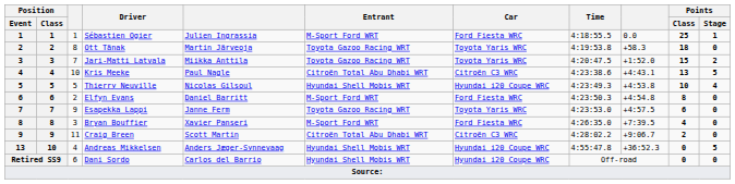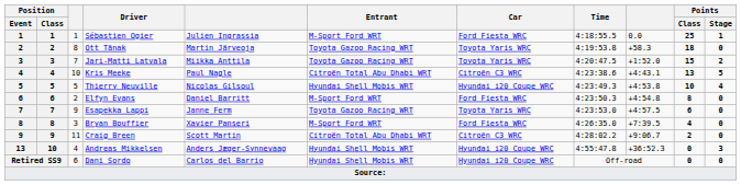 <table class="wikitable" width=85% style="font-size: 85%;">
 <tr>
 <th colspan="2">Position</th>
 <th rowspan="2"></th>
 <th rowspan="2">Driver</th>
 <th rowspan="2"></th>
 <th rowspan="2">Entrant</th>
 <th rowspan="2">Car</th>
 <th rowspan="2">Time</th>
 <th rowspan="2"></th>
 <th colspan="2">Points</th>
 </tr>
 <tr>
 <th>Event</th>
 <th>Class</th>
 <th>Class</th>
 <th>Stage</th>
 </tr>
 <tr>
 <th>1</th>
 <th>1</th>
 <td align="center">1</td>
 <td><a href='#'>Sébastien Ogier</a></td>
 <td><a href='#'>Julien Ingrassia</a></td>
 <td><a href='#'>M-Sport Ford WRT</a></td>
 <td><a href='#'>Ford Fiesta WRC</a></td>
 <td>4:18:55.5</td>
 <td>0.0</td>
 <td align="center"><strong>25</strong></td>
 <td align="center"><strong>1</strong></td>
 </tr>
 <tr>
 <th>2</th>
 <th>2</th>
 <td align="center">8</td>
 <td><a href='#'>Ott Tänak</a></td>
 <td><a href='#'>Martin Järveoja</a></td>
 <td nowrap><a href='#'>Toyota Gazoo Racing WRT</a></td>
 <td><a href='#'>Toyota Yaris WRC</a></td>
 <td>4:19:53.8</td>
 <td>+58.3</td>
 <td align="center"><strong>18</strong></td>
 <td align="center"><strong>0</strong></td>
 </tr>
 <tr>
 <th>3</th>
 <th>3</th>
 <td align="center">7</td>
 <td><a href='#'>Jari-Matti Latvala</a></td>
 <td><a href='#'>Miikka Anttila</a></td>
 <td><a href='#'>Toyota Gazoo Racing WRT</a></td>
 <td><a href='#'>Toyota Yaris WRC</a></td>
 <td>4:20:47.5</td>
 <td>+1:52.0</td>
 <td align="center"><strong>15</strong></td>
 <td align="center"><strong>2</strong></td>
 </tr>
 <tr>
 <th>4</th>
 <th>4</th>
 <td align="center">10</td>
 <td><a href='#'>Kris Meeke</a></td>
 <td><a href='#'>Paul Nagle</a></td>
 <td nowrap><a href='#'>Citroën Total Abu Dhabi WRT</a></td>
 <td><a href='#'>Citroën C3 WRC</a></td>
 <td>4:23:38.6</td>
 <td>+4:43.1</td>
 <td align="center"><strong>13</strong></td>
 <td align="center"><strong>5</strong></td>
 </tr>
 <tr>
 <th>5</th>
 <th>5</th>
 <td align="center">5</td>
 <td><a href='#'>Thierry Neuville</a></td>
 <td><a href='#'>Nicolas Gilsoul</a></td>
 <td><a href='#'>Hyundai Shell Mobis WRT</a></td>
 <td nowrap><a href='#'>Hyundai i20 Coupe WRC</a></td>
 <td>4:23:49.3</td>
 <td>+4:53.8</td>
 <td align="center"><strong>10</strong></td>
 <td align="center"><strong>4</strong></td>
 </tr>
 <tr>
 <th>6</th>
 <th>6</th>
 <td align="center">2</td>
 <td><a href='#'>Elfyn Evans</a></td>
 <td><a href='#'>Daniel Barritt</a></td>
 <td><a href='#'>M-Sport Ford WRT</a></td>
 <td><a href='#'>Ford Fiesta WRC</a></td>
 <td>4:23:50.3</td>
 <td>+4:54.8</td>
 <td align="center"><strong>8</strong></td>
 <td align="center"><strong>0</strong></td>
 </tr>
 <tr>
 <th>7</th>
 <th>7</th>
 <td align="center">9</td>
 <td><a href='#'>Esapekka Lappi</a></td>
 <td><a href='#'>Janne Ferm</a></td>
 <td><a href='#'>Toyota Gazoo Racing WRT</a></td>
 <td><a href='#'>Toyota Yaris WRC</a></td>
 <td>4:23:53.0</td>
 <td>+4:57.5</td>
 <td align="center"><strong>6</strong></td>
 <td align="center"><strong>0</strong></td>
 </tr>
 <tr>
 <th>8</th>
 <th>8</th>
 <td align="center">3</td>
 <td><a href='#'>Bryan Bouffier</a></td>
 <td><a href='#'>Xavier Panseri</a></td>
 <td><a href='#'>M-Sport Ford WRT</a></td>
 <td><a href='#'>Ford Fiesta WRC</a></td>
 <td>4:26:35.0</td>
 <td>+7:39.5</td>
 <td align="center"><strong>4</strong></td>
 <td align="center"><strong>0</strong></td>
 </tr>
 <tr>
 <th>9</th>
 <th>9</th>
 <td align="center">11</td>
 <td><a href='#'>Craig Breen</a></td>
 <td><a href='#'>Scott Martin</a></td>
 <td><a href='#'>Citroën Total Abu Dhabi WRT</a></td>
 <td><a href='#'>Citroën C3 WRC</a></td>
 <td>4:28:02.2</td>
 <td>+9:06.7</td>
 <td align="center"><strong>2</strong></td>
 <td align="center"><strong>0</strong></td>
 </tr>
 <tr>
 <th>13</th>
 <th>10</th>
 <td align="center">4</td>
 <td nowrap><a href='#'>Andreas Mikkelsen</a></td>
 <td nowrap><a href='#'>Anders Jæger-Synnevaag</a></td>
 <td><a href='#'>Hyundai Shell Mobis WRT</a></td>
 <td><a href='#'>Hyundai i20 Coupe WRC</a></td>
 <td>4:55:47.8</td>
 <td>+36:52.3</td>
 <td align="center"><strong>0</strong></td>
-<td align="center"><strong>5</strong></td>
+<td align="center"><strong>3</strong></td>
 </tr>
 <tr>
 <th colspan="2" nowrap>Retired SS9</th>
 <td align="center">6</td>
 <td><a href='#'>Dani Sordo</a></td>
 <td><a href='#'>Carlos del Barrio</a></td>
 <td><a href='#'>Hyundai Shell Mobis WRT</a></td>
 <td><a href='#'>Hyundai i20 Coupe WRC</a></td>
 <td align="center" colspan="2">Off-road</td>
 <td align="center"><strong>0</strong></td>
 <td align="center"><strong>0</strong></td>
 </tr>
 <tr>
 <td style="background-color:#EAECF0; text-align:center" colspan="11"><strong>Source:</strong></td>
 </tr>
 </table>
